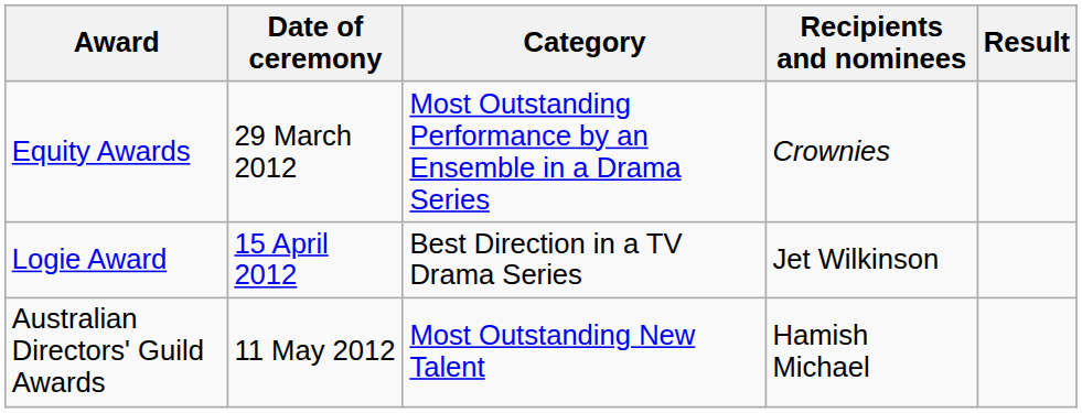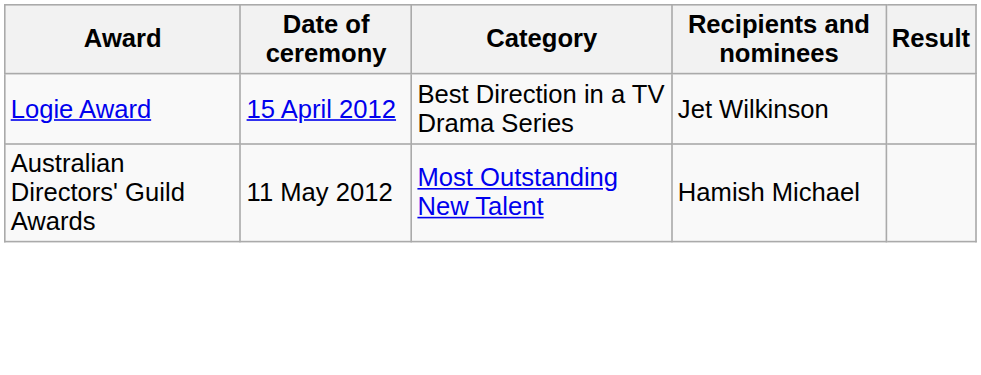 <table class="wikitable">
 <tr>
 <th>Award</th>
 <th>Date of ceremony</th>
 <th>Category</th>
 <th>Recipients and nominees</th>
 <th>Result</th>
-</tr>
-<tr>
-<td><a href='#'>Equity Awards</a></td>
-<td>29 March 2012</td>
-<td><a href='#'>Most Outstanding Performance by an Ensemble in a Drama Series</a></td>
-<td><em>Crownies</em></td>
-<td></td>
 </tr>
 <tr>
 <td><a href='#'>Logie Award</a></td>
 <td><a href='#'>15 April 2012</a></td>
 <td>Best Direction in a TV Drama Series</td>
 <td>Jet Wilkinson</td>
 <td></td>
 </tr>
 <tr>
 <td>Australian Directors' Guild Awards</td>
 <td>11 May 2012</td>
 <td><a href='#'>Most Outstanding New Talent</a></td>
 <td>Hamish Michael</td>
 <td></td>
 </tr>
 </table>
